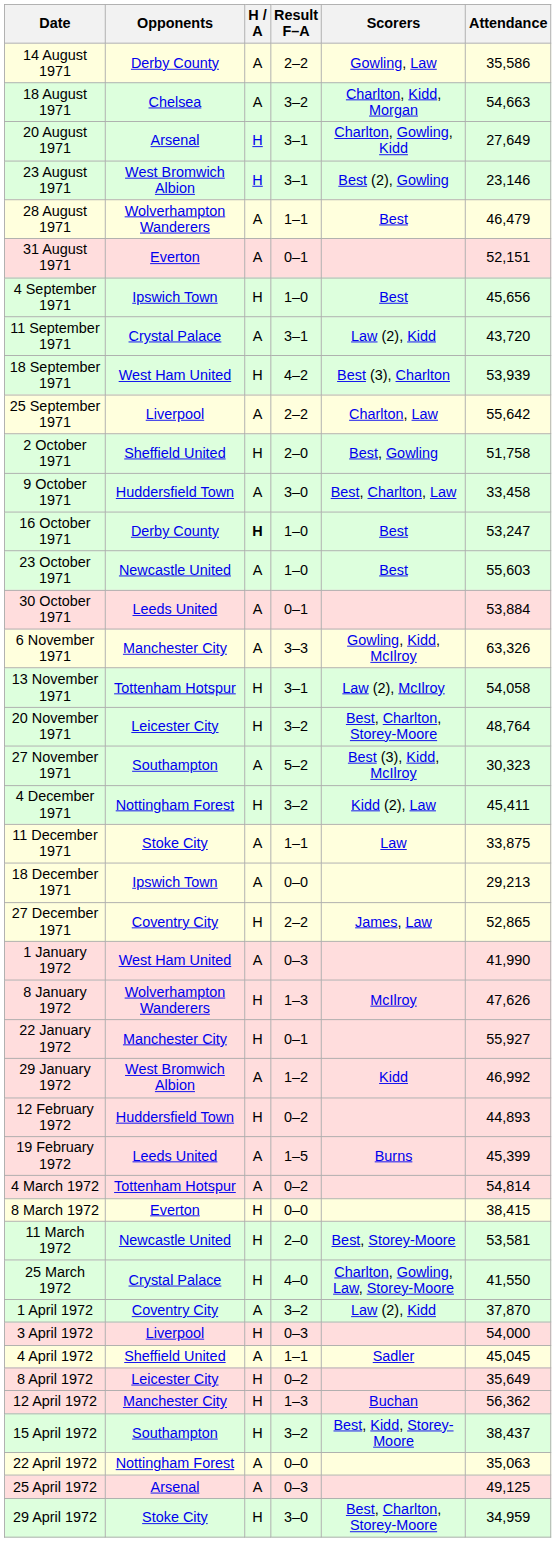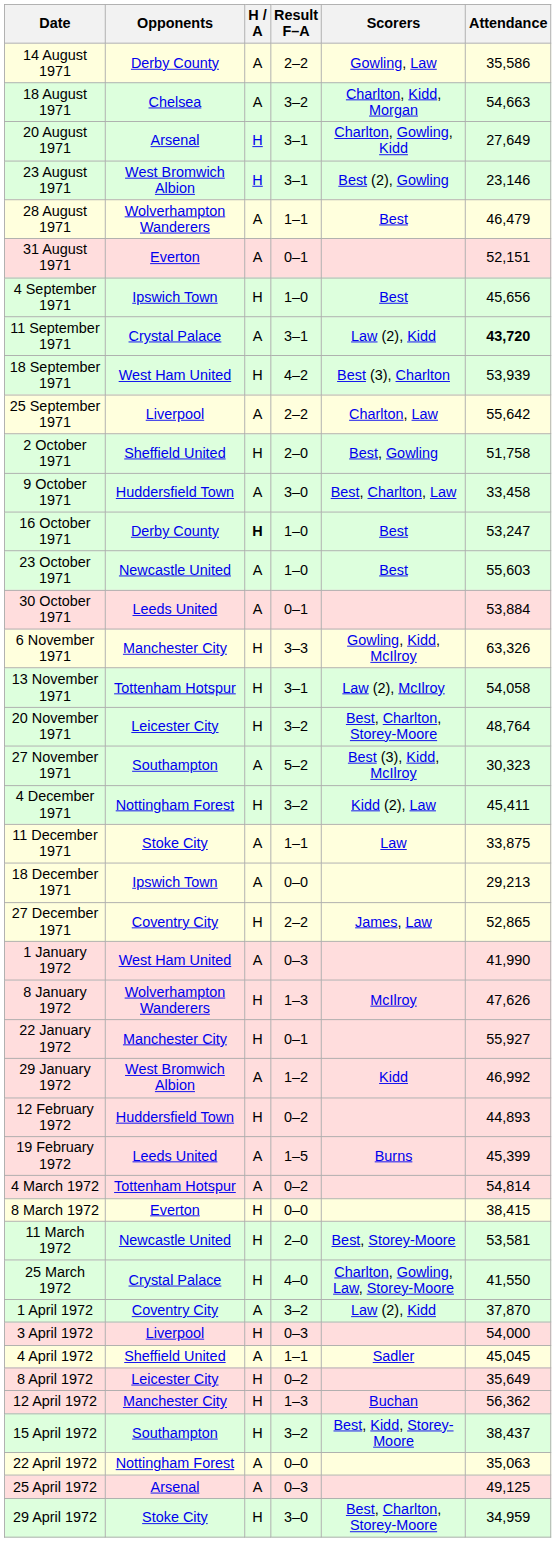 <table class="wikitable" style="text-align:center">
 <tr>
 <th>Date</th>
 <th>Opponents</th>
 <th>H / A</th>
 <th>Result<br>F–A</th>
 <th>Scorers</th>
 <th>Attendance</th>
 </tr>
 <tr bgcolor="#ffffdd">
 <td>14 August 1971</td>
 <td><a href='#'>Derby County</a></td>
 <td>A</td>
 <td>2–2</td>
 <td><a href='#'>Gowling</a>, <a href='#'>Law</a></td>
 <td>35,586</td>
 </tr>
 <tr bgcolor="#ddffdd">
 <td>18 August 1971</td>
 <td><a href='#'>Chelsea</a></td>
 <td>A</td>
 <td>3–2</td>
 <td><a href='#'>Charlton</a>, <a href='#'>Kidd</a>, <a href='#'>Morgan</a></td>
 <td>54,663</td>
 </tr>
 <tr bgcolor="#ddffdd">
 <td>20 August 1971</td>
 <td><a href='#'>Arsenal</a></td>
 <td><a href='#'>H</a></td>
 <td>3–1</td>
 <td><a href='#'>Charlton</a>, <a href='#'>Gowling</a>, <a href='#'>Kidd</a></td>
 <td>27,649</td>
 </tr>
 <tr bgcolor="#ddffdd">
 <td>23 August 1971</td>
 <td><a href='#'>West Bromwich Albion</a></td>
 <td><a href='#'>H</a></td>
 <td>3–1</td>
 <td><a href='#'>Best</a> (2), <a href='#'>Gowling</a></td>
 <td>23,146</td>
 </tr>
 <tr bgcolor="#ffffdd">
 <td>28 August 1971</td>
 <td><a href='#'>Wolverhampton Wanderers</a></td>
 <td>A</td>
 <td>1–1</td>
 <td><a href='#'>Best</a></td>
 <td>46,479</td>
 </tr>
 <tr bgcolor="#ffdddd">
 <td>31 August 1971</td>
 <td><a href='#'>Everton</a></td>
 <td>A</td>
 <td>0–1</td>
 <td></td>
 <td>52,151</td>
 </tr>
 <tr bgcolor="#ddffdd">
 <td>4 September 1971</td>
 <td><a href='#'>Ipswich Town</a></td>
 <td>H</td>
 <td>1–0</td>
 <td><a href='#'>Best</a></td>
 <td>45,656</td>
 </tr>
 <tr bgcolor="#ddffdd">
 <td>11 September 1971</td>
 <td><a href='#'>Crystal Palace</a></td>
 <td>A</td>
 <td>3–1</td>
 <td><a href='#'>Law</a> (2), <a href='#'>Kidd</a></td>
-<td>43,720</td>
+<td><strong>43,720</strong></td>
 </tr>
 <tr bgcolor="#ddffdd">
 <td>18 September 1971</td>
 <td><a href='#'>West Ham United</a></td>
 <td>H</td>
 <td>4–2</td>
 <td><a href='#'>Best</a> (3), <a href='#'>Charlton</a></td>
 <td>53,939</td>
 </tr>
 <tr bgcolor="#ffffdd">
 <td>25 September 1971</td>
 <td><a href='#'>Liverpool</a></td>
 <td>A</td>
 <td>2–2</td>
 <td><a href='#'>Charlton</a>, <a href='#'>Law</a></td>
 <td>55,642</td>
 </tr>
 <tr bgcolor="#ddffdd">
 <td>2 October 1971</td>
 <td><a href='#'>Sheffield United</a></td>
 <td>H</td>
 <td>2–0</td>
 <td><a href='#'>Best</a>, <a href='#'>Gowling</a></td>
 <td>51,758</td>
 </tr>
 <tr bgcolor="#ddffdd">
 <td>9 October 1971</td>
 <td><a href='#'>Huddersfield Town</a></td>
 <td>A</td>
 <td>3–0</td>
 <td><a href='#'>Best</a>, <a href='#'>Charlton</a>, <a href='#'>Law</a></td>
 <td>33,458</td>
 </tr>
 <tr bgcolor="#ddffdd">
 <td>16 October 1971</td>
 <td><a href='#'>Derby County</a></td>
 <td><strong>H</strong></td>
 <td>1–0</td>
 <td><a href='#'>Best</a></td>
 <td>53,247</td>
 </tr>
 <tr bgcolor="#ddffdd">
 <td>23 October 1971</td>
 <td><a href='#'>Newcastle United</a></td>
 <td>A</td>
 <td>1–0</td>
 <td><a href='#'>Best</a></td>
 <td>55,603</td>
 </tr>
 <tr bgcolor="#ffdddd">
 <td>30 October 1971</td>
 <td><a href='#'>Leeds United</a></td>
 <td>A</td>
 <td>0–1</td>
 <td></td>
 <td>53,884</td>
 </tr>
 <tr bgcolor="#ffffdd">
 <td>6 November 1971</td>
 <td><a href='#'>Manchester City</a></td>
-<td>A</td>
+<td>H</td>
 <td>3–3</td>
 <td><a href='#'>Gowling</a>, <a href='#'>Kidd</a>, <a href='#'>McIlroy</a></td>
 <td>63,326</td>
 </tr>
 <tr bgcolor="#ddffdd">
 <td>13 November 1971</td>
 <td><a href='#'>Tottenham Hotspur</a></td>
 <td>H</td>
 <td>3–1</td>
 <td><a href='#'>Law</a> (2), <a href='#'>McIlroy</a></td>
 <td>54,058</td>
 </tr>
 <tr bgcolor="#ddffdd">
 <td>20 November 1971</td>
 <td><a href='#'>Leicester City</a></td>
 <td>H</td>
 <td>3–2</td>
 <td><a href='#'>Best</a>, <a href='#'>Charlton</a>, <a href='#'>Storey-Moore</a></td>
 <td>48,764</td>
 </tr>
 <tr bgcolor="#ddffdd">
 <td>27 November 1971</td>
 <td><a href='#'>Southampton</a></td>
 <td>A</td>
 <td>5–2</td>
 <td><a href='#'>Best</a> (3), <a href='#'>Kidd</a>, <a href='#'>McIlroy</a></td>
 <td>30,323</td>
 </tr>
 <tr bgcolor="#ddffdd">
 <td>4 December 1971</td>
 <td><a href='#'>Nottingham Forest</a></td>
 <td>H</td>
 <td>3–2</td>
 <td><a href='#'>Kidd</a> (2), <a href='#'>Law</a></td>
 <td>45,411</td>
 </tr>
 <tr bgcolor="#ffffdd">
 <td>11 December 1971</td>
 <td><a href='#'>Stoke City</a></td>
 <td>A</td>
 <td>1–1</td>
 <td><a href='#'>Law</a></td>
 <td>33,875</td>
 </tr>
 <tr bgcolor="#ffffdd">
 <td>18 December 1971</td>
 <td><a href='#'>Ipswich Town</a></td>
 <td>A</td>
 <td>0–0</td>
 <td></td>
 <td>29,213</td>
 </tr>
 <tr bgcolor="#ffffdd">
 <td>27 December 1971</td>
 <td><a href='#'>Coventry City</a></td>
 <td>H</td>
 <td>2–2</td>
 <td><a href='#'>James</a>, <a href='#'>Law</a></td>
 <td>52,865</td>
 </tr>
 <tr bgcolor="#ffdddd">
 <td>1 January 1972</td>
 <td><a href='#'>West Ham United</a></td>
 <td>A</td>
 <td>0–3</td>
 <td></td>
 <td>41,990</td>
 </tr>
 <tr bgcolor="#ffdddd">
 <td>8 January 1972</td>
 <td><a href='#'>Wolverhampton Wanderers</a></td>
 <td>H</td>
 <td>1–3</td>
 <td><a href='#'>McIlroy</a></td>
 <td>47,626</td>
 </tr>
 <tr bgcolor="#ffdddd">
 <td>22 January 1972</td>
 <td><a href='#'>Manchester City</a></td>
 <td>H</td>
 <td>0–1</td>
 <td></td>
 <td>55,927</td>
 </tr>
 <tr bgcolor="#ffdddd">
 <td>29 January 1972</td>
 <td><a href='#'>West Bromwich Albion</a></td>
 <td>A</td>
 <td>1–2</td>
 <td><a href='#'>Kidd</a></td>
 <td>46,992</td>
 </tr>
 <tr bgcolor="#ffdddd">
 <td>12 February 1972</td>
 <td><a href='#'>Huddersfield Town</a></td>
 <td>H</td>
 <td>0–2</td>
 <td></td>
 <td>44,893</td>
 </tr>
 <tr bgcolor="#ffdddd">
 <td>19 February 1972</td>
 <td><a href='#'>Leeds United</a></td>
 <td>A</td>
 <td>1–5</td>
 <td><a href='#'>Burns</a></td>
 <td>45,399</td>
 </tr>
 <tr bgcolor="#ffdddd">
 <td>4 March 1972</td>
 <td><a href='#'>Tottenham Hotspur</a></td>
 <td>A</td>
 <td>0–2</td>
 <td></td>
 <td>54,814</td>
 </tr>
 <tr bgcolor="#ffffdd">
 <td>8 March 1972</td>
 <td><a href='#'>Everton</a></td>
 <td>H</td>
 <td>0–0</td>
 <td></td>
 <td>38,415</td>
 </tr>
 <tr bgcolor="#ddffdd">
 <td>11 March 1972</td>
 <td><a href='#'>Newcastle United</a></td>
 <td>H</td>
 <td>2–0</td>
 <td><a href='#'>Best</a>, <a href='#'>Storey-Moore</a></td>
 <td>53,581</td>
 </tr>
 <tr bgcolor="#ddffdd">
 <td>25 March 1972</td>
 <td><a href='#'>Crystal Palace</a></td>
 <td>H</td>
 <td>4–0</td>
 <td><a href='#'>Charlton</a>, <a href='#'>Gowling</a>, <a href='#'>Law</a>, <a href='#'>Storey-Moore</a></td>
 <td>41,550</td>
 </tr>
 <tr bgcolor="#ddffdd">
 <td>1 April 1972</td>
 <td><a href='#'>Coventry City</a></td>
 <td>A</td>
 <td>3–2</td>
 <td><a href='#'>Law</a> (2), <a href='#'>Kidd</a></td>
 <td>37,870</td>
 </tr>
 <tr bgcolor="#ffdddd">
 <td>3 April 1972</td>
 <td><a href='#'>Liverpool</a></td>
 <td>H</td>
 <td>0–3</td>
 <td></td>
 <td>54,000</td>
 </tr>
 <tr bgcolor="#ffffdd">
 <td>4 April 1972</td>
 <td><a href='#'>Sheffield United</a></td>
 <td>A</td>
 <td>1–1</td>
 <td><a href='#'>Sadler</a></td>
 <td>45,045</td>
 </tr>
 <tr bgcolor="#ffdddd">
 <td>8 April 1972</td>
 <td><a href='#'>Leicester City</a></td>
 <td>H</td>
 <td>0–2</td>
 <td></td>
 <td>35,649</td>
 </tr>
 <tr bgcolor="#ffdddd">
 <td>12 April 1972</td>
 <td><a href='#'>Manchester City</a></td>
 <td>H</td>
 <td>1–3</td>
 <td><a href='#'>Buchan</a></td>
 <td>56,362</td>
 </tr>
 <tr bgcolor="#ddffdd">
 <td>15 April 1972</td>
 <td><a href='#'>Southampton</a></td>
 <td>H</td>
 <td>3–2</td>
 <td><a href='#'>Best</a>, <a href='#'>Kidd</a>, <a href='#'>Storey-Moore</a></td>
 <td>38,437</td>
 </tr>
 <tr bgcolor="#ffffdd">
 <td>22 April 1972</td>
 <td><a href='#'>Nottingham Forest</a></td>
 <td>A</td>
 <td>0–0</td>
 <td></td>
 <td>35,063</td>
 </tr>
 <tr bgcolor="#ffdddd">
 <td>25 April 1972</td>
 <td><a href='#'>Arsenal</a></td>
 <td>A</td>
 <td>0–3</td>
 <td></td>
 <td>49,125</td>
 </tr>
 <tr bgcolor="#ddffdd">
 <td>29 April 1972</td>
 <td><a href='#'>Stoke City</a></td>
 <td>H</td>
 <td>3–0</td>
 <td><a href='#'>Best</a>, <a href='#'>Charlton</a>, <a href='#'>Storey-Moore</a></td>
 <td>34,959</td>
 </tr>
 </table>
